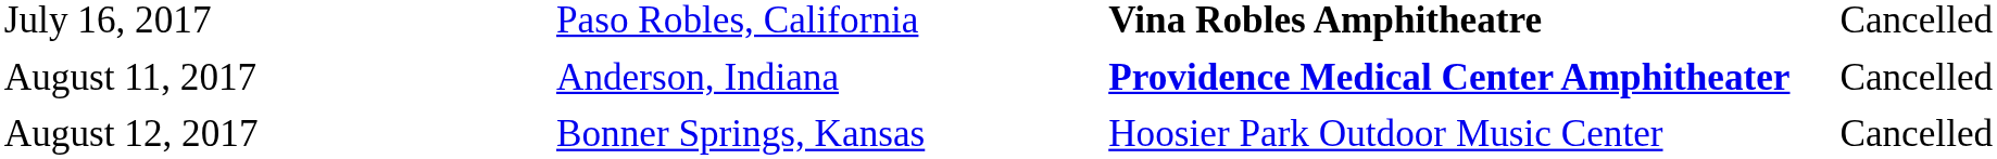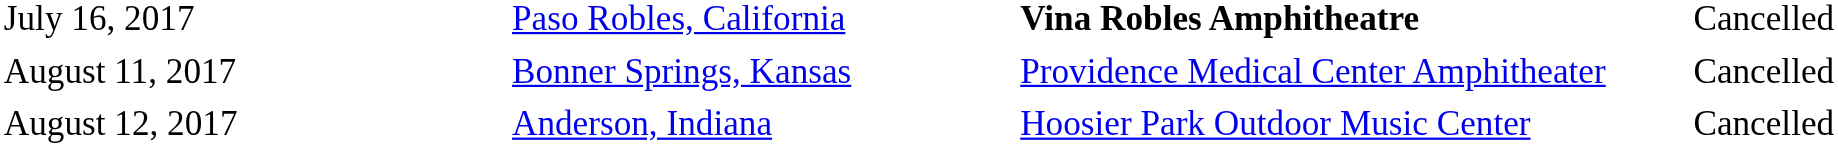 <table cellpadding="2" style="border: 0px solid darkgray;">
 <tr>
 <th width="225"></th>
 <th width="225"></th>
 <th width="300"></th>
 <th width="375"></th>
 </tr>
 <tr border="0">
 <td>July 16, 2017</td>
 <td><a href='#'>Paso Robles, California</a></td>
 <td><strong>Vina Robles Amphitheatre</strong></td>
 <td>Cancelled</td>
 </tr>
 <tr>
 <td>August 11, 2017</td>
-<td><a href='#'>Anderson, Indiana</a></td>
-<td><strong><a href='#'>Providence Medical Center Amphitheater</a></strong></td>
+<td><a href='#'>Bonner Springs, Kansas</a></td>
+<td><a href='#'>Providence Medical Center Amphitheater</a></td>
 <td>Cancelled</td>
 </tr>
 <tr>
 <td>August 12, 2017</td>
-<td><a href='#'>Bonner Springs, Kansas</a></td>
+<td><a href='#'>Anderson, Indiana</a></td>
 <td><a href='#'>Hoosier Park Outdoor Music Center</a></td>
 <td>Cancelled</td>
 </tr>
 <tr>
 </tr>
 </table>
